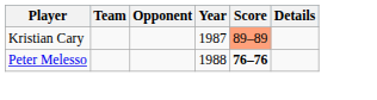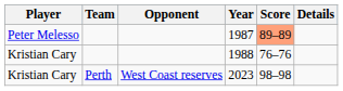 <table class="wikitable" width%80>
 <tr style="background:#87cefa;">
 <th>Player</th>
 <th>Team</th>
 <th>Opponent</th>
 <th>Year</th>
 <th>Score</th>
 <th>Details</th>
 </tr>
 <tr>
-<td>Kristian Cary</td>
+<td><a href='#'>Peter Melesso</a></td>
 <td></td>
 <td></td>
 <td>1987</td>
 <td style="background: lightsalmon;">89–89</td>
 <td></td>
 </tr>
 <tr>
-<td><a href='#'>Peter Melesso</a></td>
+<td>Kristian Cary</td>
 <td></td>
 <td></td>
 <td>1988</td>
-<td><strong>76–76</strong></td>
+<td>76–76</td>
+<td></td>
+</tr>
+<tr>
+<td>Kristian Cary</td>
+<td><a href='#'>Perth</a></td>
+<td><a href='#'>West Coast reserves</a></td>
+<td>2023</td>
+<td>98–98</td>
 <td></td>
 </tr>
 </table>
